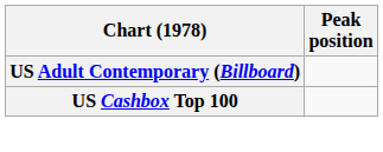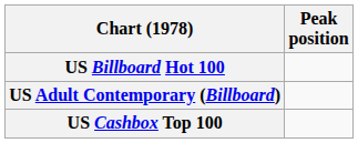 <table class="wikitable sortable plainrowheaders">
 <tr>
 <th align="left">Chart (1978)</th>
 <th align="center">Peak<br>position</th>
 </tr>
 <tr>
 </tr>
 <tr>
 </tr>
 <tr>
+<th scope= "row">US <em><a href='#'>Billboard</a></em> <a href='#'>Hot 100</a></th>
+<td></td>
+</tr>
+<tr>
 <th scope= "row">US <a href='#'>Adult Contemporary</a> (<em><a href='#'>Billboard</a></em>)</th>
 <td></td>
 </tr>
 <tr>
 <th scope="row">US <em><a href='#'>Cashbox</a></em> Top 100</th>
 <td></td>
 </tr>
 </table>
